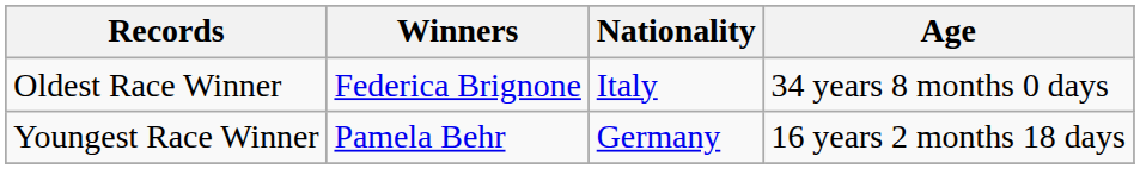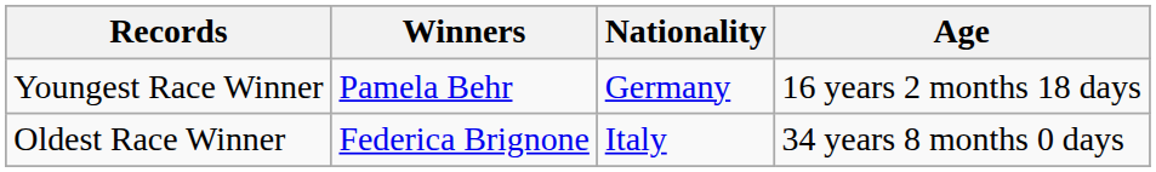 <table class="wikitable">
 <tr>
 <th>Records</th>
 <th>Winners</th>
 <th>Nationality</th>
 <th>Age</th>
 </tr>
 <tr>
+<td>Youngest Race Winner</td>
+<td><a href='#'>Pamela Behr</a></td>
+<td><a href='#'>Germany</a></td>
+<td>16 years 2 months 18 days</td>
+</tr>
+<tr>
 <td>Oldest Race Winner</td>
 <td><a href='#'>Federica Brignone</a></td>
 <td><a href='#'>Italy</a></td>
 <td>34 years 8 months 0 days</td>
 </tr>
-<tr>
-<td>Youngest Race Winner</td>
-<td><a href='#'>Pamela Behr</a></td>
-<td><a href='#'>Germany</a></td>
-<td>16 years 2 months 18 days</td>
-</tr>
 </table>
